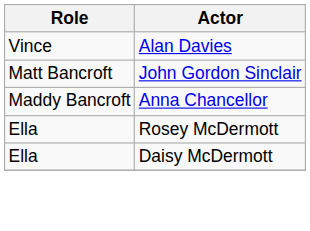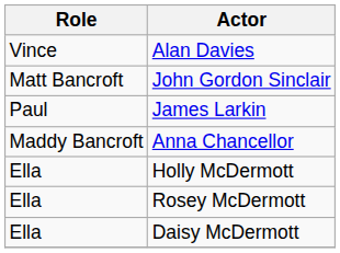 <table class="wikitable">
 <tr>
 <th>Role</th>
 <th>Actor</th>
 </tr>
 <tr>
 <td>Vince</td>
 <td><a href='#'>Alan Davies</a></td>
 </tr>
 <tr>
 <td>Matt Bancroft</td>
 <td><a href='#'>John Gordon Sinclair</a></td>
 </tr>
 <tr>
+<td>Paul</td>
+<td><a href='#'>James Larkin</a></td>
+</tr>
+<tr>
 <td>Maddy Bancroft</td>
 <td><a href='#'>Anna Chancellor</a></td>
+</tr>
+<tr>
+<td>Ella</td>
+<td>Holly McDermott</td>
 </tr>
 <tr>
 <td>Ella</td>
 <td>Rosey McDermott</td>
 </tr>
 <tr>
 <td>Ella</td>
 <td>Daisy McDermott</td>
 </tr>
 <tr>
 </tr>
 </table>
